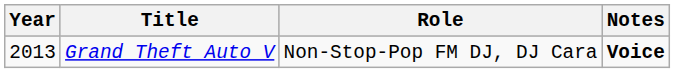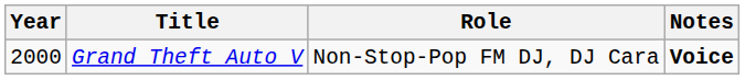 <table class="wikitable">
 <tr>
 <th>Year</th>
 <th>Title</th>
 <th>Role</th>
 <th class="unsortable">Notes</th>
 </tr>
 <tr>
-<td>2013</td>
+<td>2000</td>
 <td><em><a href='#'>Grand Theft Auto V</a></em></td>
 <td>Non-Stop-Pop FM DJ, DJ Cara</td>
 <td><strong>Voice</strong></td>
 </tr>
 </table>
